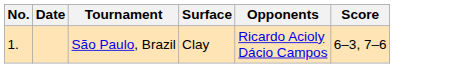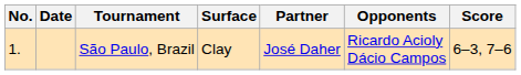 <table class="sortable wikitable">
 <tr>
 <th>No.</th>
 <th>Date</th>
 <th>Tournament</th>
 <th>Surface</th>
+<th>Partner</th>
 <th>Opponents</th>
 <th class="unsortable">Score</th>
 </tr>
 <tr style="background:moccasin;">
 <td>1.</td>
 <td></td>
 <td><a href='#'>São Paulo</a>, Brazil</td>
 <td>Clay</td>
+<td> <a href='#'>José Daher</a></td>
 <td> <a href='#'>Ricardo Acioly</a><br> <a href='#'>Dácio Campos</a></td>
 <td>6–3, 7–6</td>
 </tr>
 </table>
